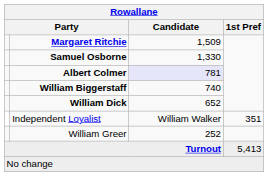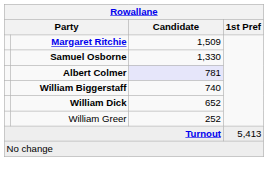 <table class="wikitable">
 <tr>
 <th colspan="4" align="center"><a href='#'>Rowallane</a></th>
 </tr>
 <tr>
 <th colspan="2" align="center" width=200>Party</th>
 <th width=150>Candidate</th>
 <th width=60>1st Pref</th>
 </tr>
 <tr>
 <td></td>
 <td align="right"><strong><a href='#'>Margaret Ritchie</a></strong></td>
 <td align="right">1,509</td>
 </tr>
 <tr>
 <td></td>
 <td align="right"><strong>Samuel Osborne</strong></td>
 <td align="right">1,330</td>
 </tr>
 <tr>
 <td></td>
 <td align="right"><strong>Albert Colmer</strong></td>
 <td align="right" style="background: lavender;">781</td>
 </tr>
 <tr>
 <td></td>
 <td align="right"><strong>William Biggerstaff</strong></td>
 <td align="right">740</td>
 </tr>
 <tr>
 <td></td>
 <td align="right"><strong>William Dick</strong></td>
 <td align="right">652</td>
 </tr>
 <tr>
-<td style="color:inherit;background-color: #FFFFFF"></td>
-<td>Independent <a href='#'>Loyalist</a></td>
-<td align="right">William Walker</td>
-<td align="right">351</td>
-</tr>
-<tr>
 <td></td>
 <td align="right">William Greer</td>
 <td align="right">252</td>
 </tr>
 <tr bgcolor="EEEEEE">
 <td colspan=3 align="right"><strong><a href='#'>Turnout</a></strong></td>
 <td align="right">5,413</td>
 </tr>
 <tr>
 <td colspan=4 bgcolor="EEEEEE">No change</td>
 </tr>
 </table>
